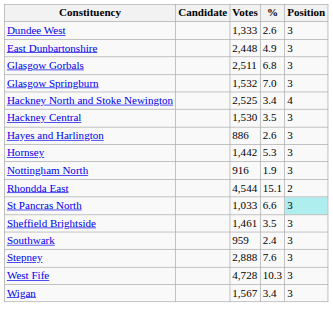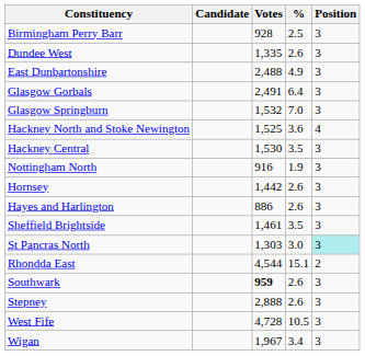 <table class="wikitable sortable">
 <tr>
 <th>Constituency</th>
 <th>Candidate</th>
 <th>Votes</th>
 <th>%</th>
 <th>Position</th>
 </tr>
 <tr>
+<td><a href='#'>Birmingham Perry Barr</a></td>
+<td></td>
+<td>928</td>
+<td>2.5</td>
+<td>3</td>
+</tr>
+<tr>
 <td><a href='#'>Dundee West</a></td>
 <td></td>
-<td>1,333</td>
+<td>1,335</td>
 <td>2.6</td>
 <td>3</td>
 </tr>
 <tr>
 <td><a href='#'>East Dunbartonshire</a></td>
 <td></td>
-<td>2,448</td>
+<td>2,488</td>
 <td>4.9</td>
 <td>3</td>
 </tr>
 <tr>
 <td><a href='#'>Glasgow Gorbals</a></td>
 <td></td>
-<td>2,511</td>
-<td>6.8</td>
+<td>2,491</td>
+<td>6.4</td>
 <td>3</td>
 </tr>
 <tr>
 <td><a href='#'>Glasgow Springburn</a></td>
 <td></td>
 <td>1,532</td>
 <td>7.0</td>
 <td>3</td>
 </tr>
 <tr>
 <td><a href='#'>Hackney North and Stoke Newington</a></td>
 <td></td>
-<td>2,525</td>
-<td>3.4</td>
+<td>1,525</td>
+<td>3.6</td>
 <td>4</td>
 </tr>
 <tr>
 <td><a href='#'>Hackney Central</a></td>
 <td></td>
 <td>1,530</td>
 <td>3.5</td>
 <td>3</td>
 </tr>
 <tr>
+<td><a href='#'>Nottingham North</a></td>
+<td></td>
+<td>916</td>
+<td>1.9</td>
+<td>3</td>
+</tr>
+<tr>
+<td><a href='#'>Hornsey</a></td>
+<td></td>
+<td>1,442</td>
+<td>2.6</td>
+<td>3</td>
+</tr>
+<tr>
 <td><a href='#'>Hayes and Harlington</a></td>
 <td></td>
 <td>886</td>
 <td>2.6</td>
 <td>3</td>
 </tr>
 <tr>
-<td><a href='#'>Hornsey</a></td>
+<td><a href='#'>Sheffield Brightside</a></td>
 <td></td>
-<td>1,442</td>
-<td>5.3</td>
+<td>1,461</td>
+<td>3.5</td>
 <td>3</td>
 </tr>
 <tr>
-<td><a href='#'>Nottingham North</a></td>
+<td><a href='#'>St Pancras North</a></td>
 <td></td>
-<td>916</td>
-<td>1.9</td>
-<td>3</td>
+<td>1,303</td>
+<td>3.0</td>
+<td style="background: paleturquoise;">3</td>
 </tr>
 <tr>
 <td><a href='#'>Rhondda East</a></td>
 <td></td>
 <td>4,544</td>
 <td>15.1</td>
 <td>2</td>
 </tr>
 <tr>
-<td><a href='#'>St Pancras North</a></td>
-<td></td>
-<td>1,033</td>
-<td>6.6</td>
-<td style="background: paleturquoise;">3</td>
-</tr>
-<tr>
-<td><a href='#'>Sheffield Brightside</a></td>
-<td></td>
-<td>1,461</td>
-<td>3.5</td>
-<td>3</td>
-</tr>
-<tr>
 <td><a href='#'>Southwark</a></td>
 <td></td>
-<td>959</td>
-<td>2.4</td>
+<td><strong>959</strong></td>
+<td>2.6</td>
 <td>3</td>
 </tr>
 <tr>
 <td><a href='#'>Stepney</a></td>
 <td></td>
 <td>2,888</td>
-<td>7.6</td>
+<td>2.6</td>
 <td>3</td>
 </tr>
 <tr>
 <td><a href='#'>West Fife</a></td>
 <td></td>
 <td>4,728</td>
-<td>10.3</td>
+<td>10.5</td>
 <td>3</td>
 </tr>
 <tr>
 <td><a href='#'>Wigan</a></td>
 <td></td>
-<td>1,567</td>
+<td>1,967</td>
 <td>3.4</td>
 <td>3</td>
 </tr>
 </table>
